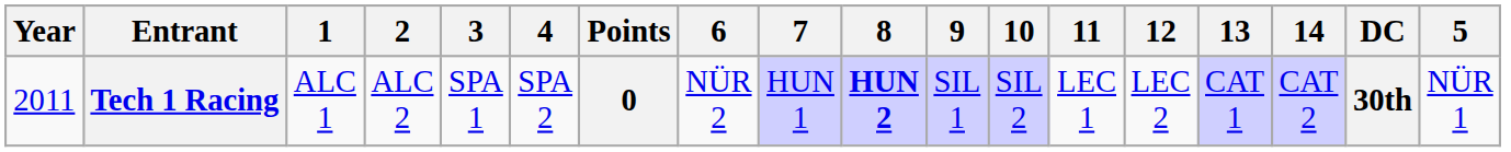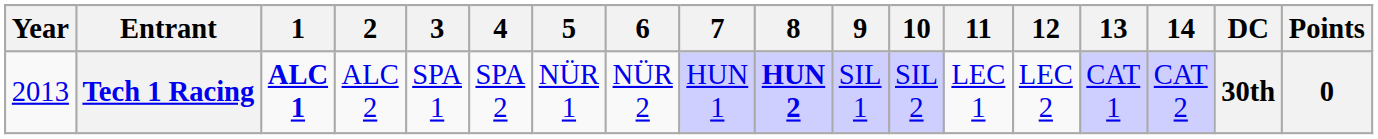 <table class="wikitable" style="text-align:center; font-size:85%">
 <tr>
 <th>Year</th>
 <th>Entrant</th>
 <th>1</th>
 <th>2</th>
 <th>3</th>
 <th>4</th>
-<th>Points</th>
+<th>5</th>
 <th>6</th>
 <th>7</th>
 <th>8</th>
 <th>9</th>
 <th>10</th>
 <th>11</th>
 <th>12</th>
 <th>13</th>
 <th>14</th>
 <th>DC</th>
-<th>5</th>
+<th>Points</th>
 </tr>
 <tr>
-<td><a href='#'>2011</a></td>
+<td><a href='#'>2013</a></td>
 <th nowrap><a href='#'>Tech 1 Racing</a></th>
-<td style="background:#;"><a href='#'>ALC<br>1</a><br></td>
+<td style="background:#;"><strong><a href='#'>ALC<br>1</a><br></strong></td>
 <td style="background:#;"><a href='#'>ALC<br>2</a><br></td>
 <td style="background:#;"><a href='#'>SPA<br>1</a><br></td>
 <td style="background:#;"><a href='#'>SPA<br>2</a><br></td>
-<th>0</th>
+<td style="background:#;"><a href='#'>NÜR<br>1</a><br></td>
 <td style="background:#;"><a href='#'>NÜR<br>2</a><br></td>
 <td style="background:#cfcfff;"><a href='#'>HUN<br>1</a><br></td>
 <td style="background:#cfcfff;"><strong><a href='#'>HUN<br>2</a><br></strong></td>
 <td style="background:#cfcfff;"><a href='#'>SIL<br>1</a><br></td>
 <td style="background:#cfcfff;"><a href='#'>SIL<br>2</a><br></td>
 <td style="background:#;"><a href='#'>LEC<br>1</a><br></td>
 <td style="background:#;"><a href='#'>LEC<br>2</a><br></td>
 <td style="background:#cfcfff;"><a href='#'>CAT<br>1</a><br></td>
 <td style="background:#cfcfff;"><a href='#'>CAT<br>2</a><br></td>
 <th>30th</th>
-<td style="background:#;"><a href='#'>NÜR<br>1</a><br></td>
+<th>0</th>
 </tr>
 </table>
